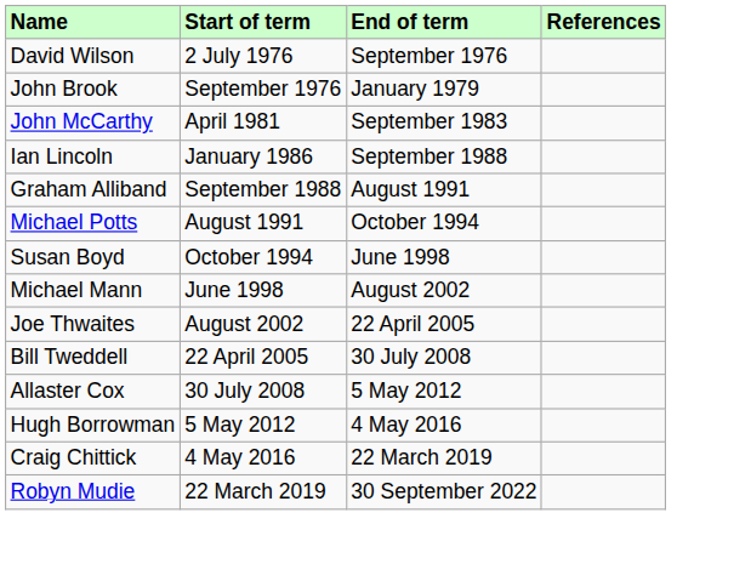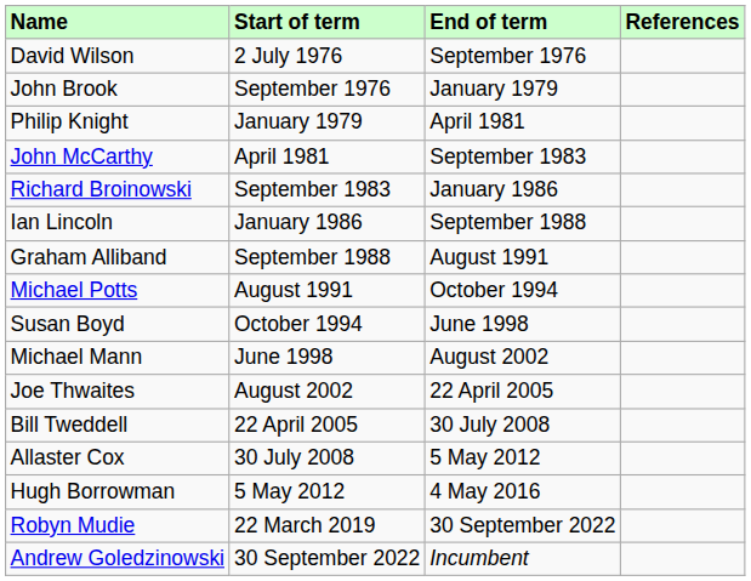 <table border="1" class="wikitable">
 <tr style="background-color:#cfc;">
 <td><strong>Name</strong></td>
 <td><strong>Start of term</strong></td>
 <td><strong>End of term</strong></td>
 <td><strong>References</strong></td>
 </tr>
 <tr>
 <td>David Wilson</td>
 <td>2 July 1976</td>
 <td>September 1976</td>
 <td></td>
 </tr>
 <tr>
 <td>John Brook</td>
 <td>September 1976</td>
 <td>January 1979</td>
 <td></td>
 </tr>
 <tr>
+<td>Philip Knight</td>
+<td>January 1979</td>
+<td>April 1981</td>
+<td></td>
+</tr>
+<tr>
 <td><a href='#'>John McCarthy</a></td>
 <td>April 1981</td>
 <td>September 1983</td>
+<td></td>
+</tr>
+<tr>
+<td><a href='#'>Richard Broinowski</a></td>
+<td>September 1983</td>
+<td>January 1986</td>
 <td></td>
 </tr>
 <tr>
 <td>Ian Lincoln</td>
 <td>January 1986</td>
 <td>September 1988</td>
 <td></td>
 </tr>
 <tr>
 <td>Graham Alliband</td>
 <td>September 1988</td>
 <td>August 1991</td>
 <td></td>
 </tr>
 <tr>
 <td><a href='#'>Michael Potts</a></td>
 <td>August 1991</td>
 <td>October 1994</td>
 <td></td>
 </tr>
 <tr>
 <td>Susan Boyd</td>
 <td>October 1994</td>
 <td>June 1998</td>
 <td></td>
 </tr>
 <tr>
 <td>Michael Mann</td>
 <td>June 1998</td>
 <td>August 2002</td>
 <td></td>
 </tr>
 <tr>
 <td>Joe Thwaites</td>
 <td>August 2002</td>
 <td>22 April 2005</td>
 <td></td>
 </tr>
 <tr>
 <td>Bill Tweddell</td>
 <td>22 April 2005</td>
 <td>30 July 2008</td>
 <td></td>
 </tr>
 <tr>
 <td>Allaster Cox</td>
 <td>30 July 2008</td>
 <td>5 May 2012</td>
 <td></td>
 </tr>
 <tr>
 <td>Hugh Borrowman</td>
 <td>5 May 2012</td>
 <td>4 May 2016</td>
 <td></td>
 </tr>
 <tr>
-<td>Craig Chittick</td>
-<td>4 May 2016</td>
-<td>22 March 2019</td>
-<td></td>
-</tr>
-<tr>
 <td><a href='#'>Robyn Mudie</a></td>
 <td>22 March 2019</td>
 <td>30 September 2022</td>
 <td></td>
 </tr>
+<tr>
+<td><a href='#'>Andrew Goledzinowski</a></td>
+<td>30 September 2022</td>
+<td><em>Incumbent</em></td>
+<td></td>
+</tr>
 </table>
